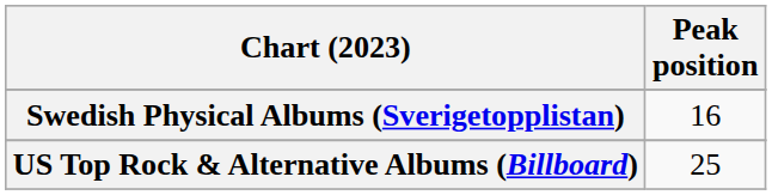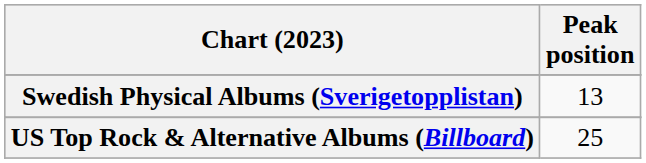 <table class="wikitable sortable plainrowheaders" style="text-align:center">
 <tr>
 <th scope="col">Chart (2023)</th>
 <th scope="col">Peak<br>position</th>
 </tr>
 <tr>
 </tr>
 <tr>
 </tr>
 <tr>
 </tr>
 <tr>
 </tr>
 <tr>
 </tr>
 <tr>
 </tr>
 <tr>
 </tr>
 <tr>
 </tr>
 <tr>
 </tr>
 <tr>
 </tr>
 <tr>
 </tr>
 <tr>
 </tr>
 <tr>
 </tr>
 <tr>
 <th scope="row">Swedish Physical Albums (<a href='#'>Sverigetopplistan</a>)</th>
-<td>16</td>
+<td>13</td>
 </tr>
 <tr>
 </tr>
 <tr>
 </tr>
 <tr>
 </tr>
 <tr>
 </tr>
 <tr>
 </tr>
 <tr>
 </tr>
 <tr>
 <th scope="row">US Top Rock & Alternative Albums (<em><a href='#'>Billboard</a></em>)</th>
 <td>25</td>
 </tr>
 </table>
